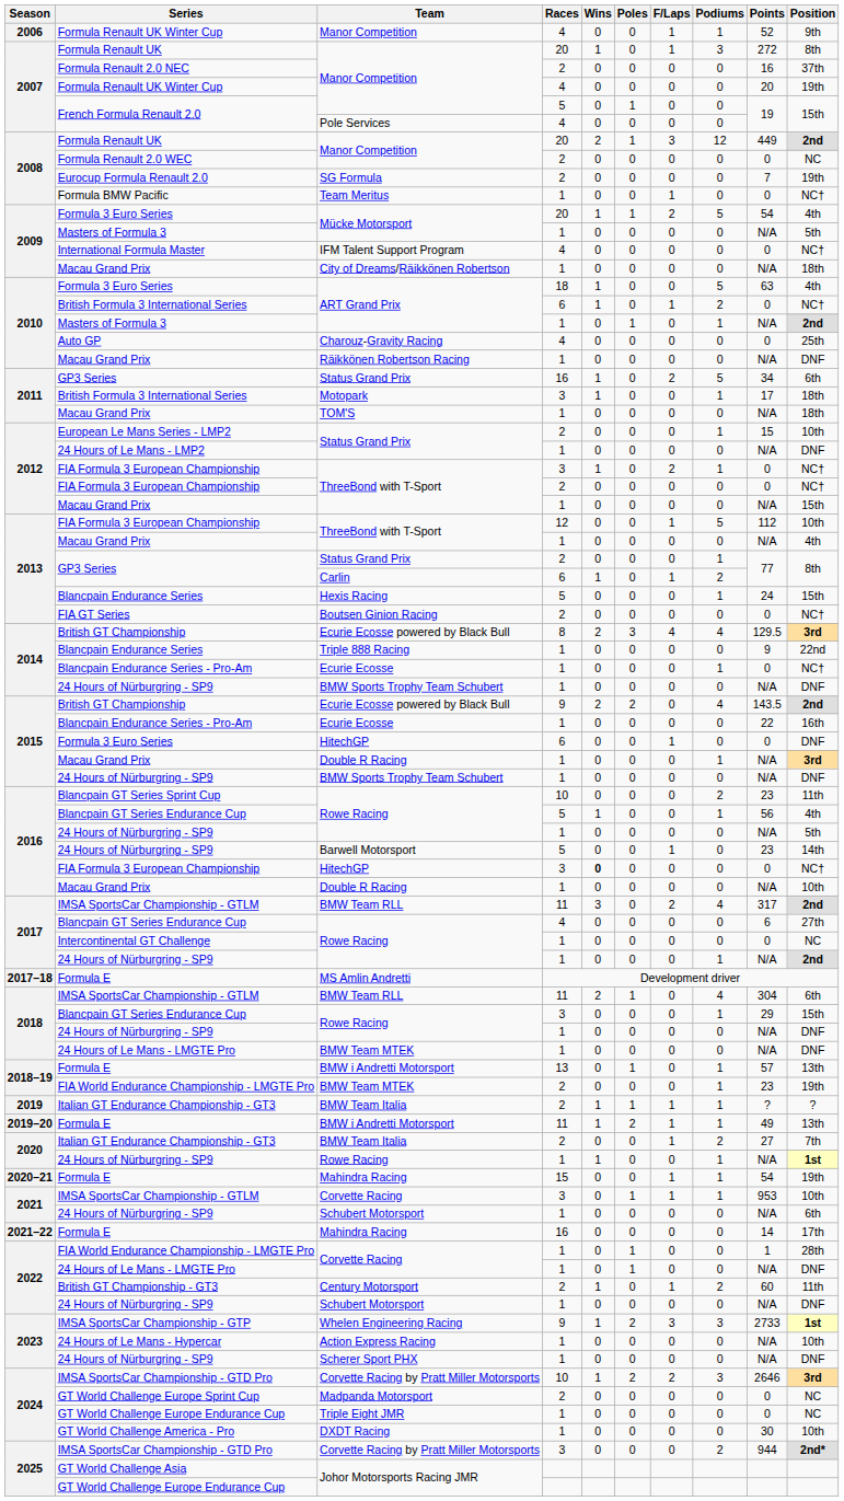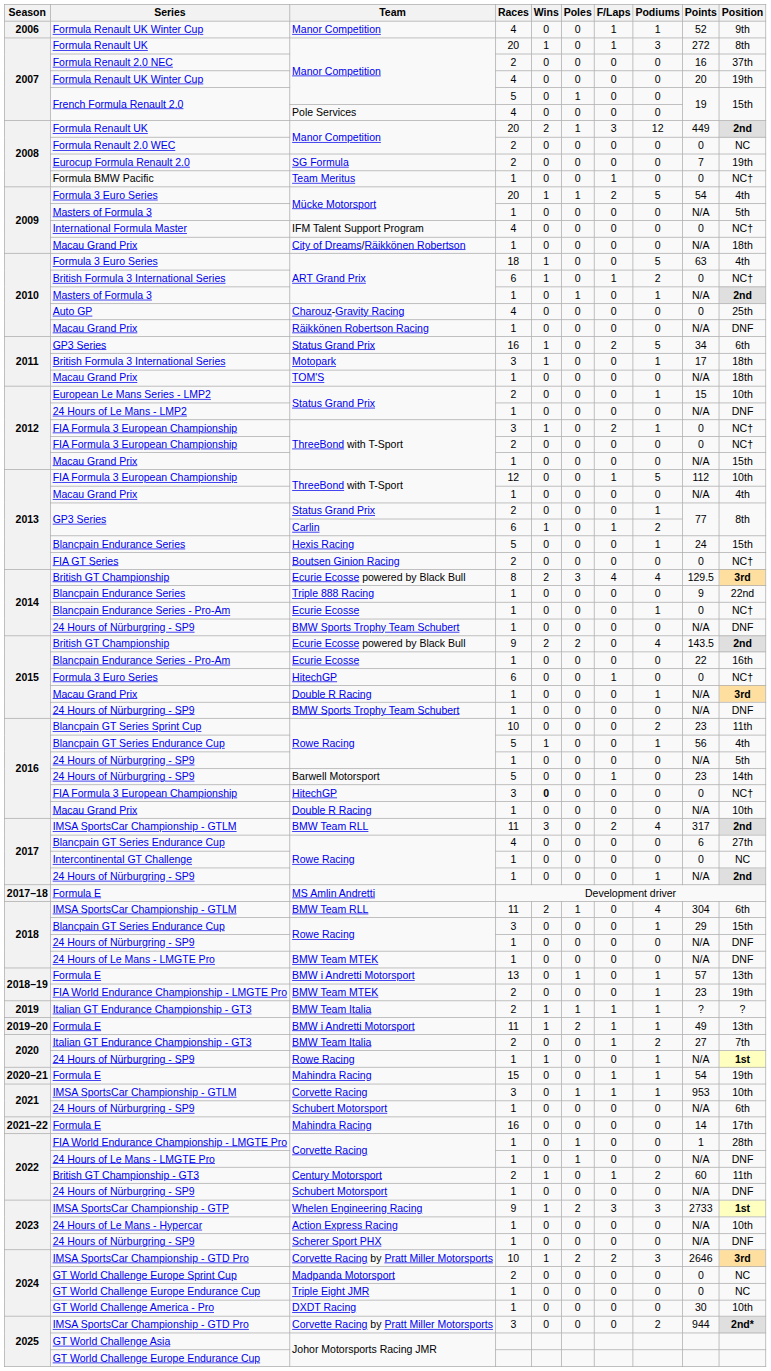 <table class="wikitable" style="font-size: 90%; text-align:center">
 <tr>
 <th>Season</th>
 <th>Series</th>
 <th>Team</th>
 <th>Races</th>
 <th>Wins</th>
 <th>Poles</th>
 <th>F/Laps</th>
 <th>Podiums</th>
 <th>Points</th>
 <th>Position</th>
 </tr>
 <tr>
 <th>2006</th>
 <td align=left><a href='#'>Formula Renault UK Winter Cup</a></td>
 <td align=left><a href='#'>Manor Competition</a></td>
 <td>4</td>
 <td>0</td>
 <td>0</td>
 <td>1</td>
 <td>1</td>
 <td>52</td>
 <td>9th</td>
 </tr>
 <tr>
 <th rowspan=5>2007</th>
 <td align=left><a href='#'>Formula Renault UK</a></td>
 <td align=left rowspan=4><a href='#'>Manor Competition</a></td>
 <td>20</td>
 <td>1</td>
 <td>0</td>
 <td>1</td>
 <td>3</td>
 <td>272</td>
 <td>8th</td>
 </tr>
 <tr>
 <td align=left><a href='#'>Formula Renault 2.0 NEC</a></td>
 <td>2</td>
 <td>0</td>
 <td>0</td>
 <td>0</td>
 <td>0</td>
 <td>16</td>
 <td>37th</td>
 </tr>
 <tr>
 <td align=left><a href='#'>Formula Renault UK Winter Cup</a></td>
 <td>4</td>
 <td>0</td>
 <td>0</td>
 <td>0</td>
 <td>0</td>
 <td>20</td>
 <td>19th</td>
 </tr>
 <tr>
 <td rowspan=2 align=left><a href='#'>French Formula Renault 2.0</a></td>
 <td>5</td>
 <td>0</td>
 <td>1</td>
 <td>0</td>
 <td>0</td>
 <td rowspan=2>19</td>
 <td rowspan=2>15th</td>
 </tr>
 <tr>
 <td align=left>Pole Services</td>
 <td>4</td>
 <td>0</td>
 <td>0</td>
 <td>0</td>
 <td>0</td>
 </tr>
 <tr>
 <th rowspan=4>2008</th>
 <td align=left><a href='#'>Formula Renault UK</a></td>
 <td align=left rowspan=2><a href='#'>Manor Competition</a></td>
 <td>20</td>
 <td>2</td>
 <td>1</td>
 <td>3</td>
 <td>12</td>
 <td>449</td>
 <td style="background:#DFDFDF;"><strong>2nd</strong></td>
 </tr>
 <tr>
 <td align=left><a href='#'>Formula Renault 2.0 WEC</a></td>
 <td>2</td>
 <td>0</td>
 <td>0</td>
 <td>0</td>
 <td>0</td>
 <td>0</td>
 <td>NC</td>
 </tr>
 <tr>
 <td align=left><a href='#'>Eurocup Formula Renault 2.0</a></td>
 <td align=left><a href='#'>SG Formula</a></td>
 <td>2</td>
 <td>0</td>
 <td>0</td>
 <td>0</td>
 <td>0</td>
 <td>7</td>
 <td>19th</td>
 </tr>
 <tr>
 <td align=left>Formula BMW Pacific</td>
 <td align=left><a href='#'>Team Meritus</a></td>
 <td>1</td>
 <td>0</td>
 <td>0</td>
 <td>1</td>
 <td>0</td>
 <td>0</td>
 <td>NC†</td>
 </tr>
 <tr>
 <th rowspan=4>2009</th>
 <td align=left><a href='#'>Formula 3 Euro Series</a></td>
 <td align=left rowspan=2><a href='#'>Mücke Motorsport</a></td>
 <td>20</td>
 <td>1</td>
 <td>1</td>
 <td>2</td>
 <td>5</td>
 <td>54</td>
 <td>4th</td>
 </tr>
 <tr>
 <td align=left><a href='#'>Masters of Formula 3</a></td>
 <td>1</td>
 <td>0</td>
 <td>0</td>
 <td>0</td>
 <td>0</td>
 <td>N/A</td>
 <td>5th</td>
 </tr>
 <tr>
 <td align=left><a href='#'>International Formula Master</a></td>
 <td align=left>IFM Talent Support Program</td>
 <td>4</td>
 <td>0</td>
 <td>0</td>
 <td>0</td>
 <td>0</td>
 <td>0</td>
 <td>NC†</td>
 </tr>
 <tr>
 <td align=left><a href='#'>Macau Grand Prix</a></td>
 <td align=left><a href='#'>City of Dreams</a>/<a href='#'>Räikkönen Robertson</a></td>
 <td>1</td>
 <td>0</td>
 <td>0</td>
 <td>0</td>
 <td>0</td>
 <td>N/A</td>
 <td>18th</td>
 </tr>
 <tr>
 <th rowspan=5>2010</th>
 <td align=left><a href='#'>Formula 3 Euro Series</a></td>
 <td align=left rowspan=3><a href='#'>ART Grand Prix</a></td>
 <td>18</td>
 <td>1</td>
 <td>0</td>
 <td>0</td>
 <td>5</td>
 <td>63</td>
 <td>4th</td>
 </tr>
 <tr>
 <td align=left><a href='#'>British Formula 3 International Series</a></td>
 <td>6</td>
 <td>1</td>
 <td>0</td>
 <td>1</td>
 <td>2</td>
 <td>0</td>
 <td>NC†</td>
 </tr>
 <tr>
 <td align=left><a href='#'>Masters of Formula 3</a></td>
 <td>1</td>
 <td>0</td>
 <td>1</td>
 <td>0</td>
 <td>1</td>
 <td>N/A</td>
 <td style="background:#DFDFDF;"><strong>2nd</strong></td>
 </tr>
 <tr>
 <td align=left><a href='#'>Auto GP</a></td>
 <td align=left><a href='#'>Charouz</a>-<a href='#'>Gravity Racing</a></td>
 <td>4</td>
 <td>0</td>
 <td>0</td>
 <td>0</td>
 <td>0</td>
 <td>0</td>
 <td>25th</td>
 </tr>
 <tr>
 <td align=left><a href='#'>Macau Grand Prix</a></td>
 <td align=left><a href='#'>Räikkönen Robertson Racing</a></td>
 <td>1</td>
 <td>0</td>
 <td>0</td>
 <td>0</td>
 <td>0</td>
 <td>N/A</td>
 <td>DNF</td>
 </tr>
 <tr>
 <th rowspan=3>2011</th>
 <td align=left><a href='#'>GP3 Series</a></td>
 <td align=left><a href='#'>Status Grand Prix</a></td>
 <td>16</td>
 <td>1</td>
 <td>0</td>
 <td>2</td>
 <td>5</td>
 <td>34</td>
 <td>6th</td>
 </tr>
 <tr>
 <td align=left><a href='#'>British Formula 3 International Series</a></td>
 <td align=left><a href='#'>Motopark</a></td>
 <td>3</td>
 <td>1</td>
 <td>0</td>
 <td>0</td>
 <td>1</td>
 <td>17</td>
 <td>18th</td>
 </tr>
 <tr>
 <td align=left><a href='#'>Macau Grand Prix</a></td>
 <td align=left><a href='#'>TOM'S</a></td>
 <td>1</td>
 <td>0</td>
 <td>0</td>
 <td>0</td>
 <td>0</td>
 <td>N/A</td>
 <td>18th</td>
 </tr>
 <tr>
 <th rowspan=5>2012</th>
 <td align=left><a href='#'>European Le Mans Series - LMP2</a></td>
 <td align=left rowspan=2><a href='#'>Status Grand Prix</a></td>
 <td>2</td>
 <td>0</td>
 <td>0</td>
 <td>0</td>
 <td>1</td>
 <td>15</td>
 <td>10th</td>
 </tr>
 <tr>
 <td align=left><a href='#'>24 Hours of Le Mans - LMP2</a></td>
 <td>1</td>
 <td>0</td>
 <td>0</td>
 <td>0</td>
 <td>0</td>
 <td>N/A</td>
 <td>DNF</td>
 </tr>
 <tr>
 <td align=left><a href='#'>FIA Formula 3 European Championship</a></td>
 <td align=left rowspan=3><a href='#'>ThreeBond</a> with T-Sport</td>
 <td>3</td>
 <td>1</td>
 <td>0</td>
 <td>2</td>
 <td>1</td>
 <td>0</td>
 <td>NC†</td>
 </tr>
 <tr>
 <td align=left><a href='#'>FIA Formula 3 European Championship</a></td>
 <td>2</td>
 <td>0</td>
 <td>0</td>
 <td>0</td>
 <td>0</td>
 <td>0</td>
 <td>NC†</td>
 </tr>
 <tr>
 <td align=left><a href='#'>Macau Grand Prix</a></td>
 <td>1</td>
 <td>0</td>
 <td>0</td>
 <td>0</td>
 <td>0</td>
 <td>N/A</td>
 <td>15th</td>
 </tr>
 <tr>
 <th rowspan=6>2013</th>
 <td align=left><a href='#'>FIA Formula 3 European Championship</a></td>
 <td align=left rowspan=2><a href='#'>ThreeBond</a> with T-Sport</td>
 <td>12</td>
 <td>0</td>
 <td>0</td>
 <td>1</td>
 <td>5</td>
 <td>112</td>
 <td>10th</td>
 </tr>
 <tr>
 <td align=left><a href='#'>Macau Grand Prix</a></td>
 <td>1</td>
 <td>0</td>
 <td>0</td>
 <td>0</td>
 <td>0</td>
 <td>N/A</td>
 <td>4th</td>
 </tr>
 <tr>
 <td align=left rowspan=2><a href='#'>GP3 Series</a></td>
 <td align=left><a href='#'>Status Grand Prix</a></td>
 <td>2</td>
 <td>0</td>
 <td>0</td>
 <td>0</td>
 <td>1</td>
 <td rowspan=2>77</td>
 <td rowspan=2>8th</td>
 </tr>
 <tr>
 <td align=left><a href='#'>Carlin</a></td>
 <td>6</td>
 <td>1</td>
 <td>0</td>
 <td>1</td>
 <td>2</td>
 </tr>
 <tr>
 <td align=left><a href='#'>Blancpain Endurance Series</a></td>
 <td align=left><a href='#'>Hexis Racing</a></td>
 <td>5</td>
 <td>0</td>
 <td>0</td>
 <td>0</td>
 <td>1</td>
 <td>24</td>
 <td>15th</td>
 </tr>
 <tr>
 <td align=left><a href='#'>FIA GT Series</a></td>
 <td align=left><a href='#'>Boutsen Ginion Racing</a></td>
 <td>2</td>
 <td>0</td>
 <td>0</td>
 <td>0</td>
 <td>0</td>
 <td>0</td>
 <td>NC†</td>
 </tr>
 <tr>
 <th rowspan="4">2014</th>
 <td align=left><a href='#'>British GT Championship</a></td>
 <td align=left><a href='#'>Ecurie Ecosse</a> powered by Black Bull</td>
 <td>8</td>
 <td>2</td>
 <td>3</td>
 <td>4</td>
 <td>4</td>
 <td>129.5</td>
 <td style="background:#FFDF9F;"><strong>3rd</strong></td>
 </tr>
 <tr>
 <td align=left><a href='#'>Blancpain Endurance Series</a></td>
 <td align=left><a href='#'>Triple 888 Racing</a></td>
 <td>1</td>
 <td>0</td>
 <td>0</td>
 <td>0</td>
 <td>0</td>
 <td>9</td>
 <td>22nd</td>
 </tr>
 <tr>
 <td align=left><a href='#'>Blancpain Endurance Series - Pro-Am</a></td>
 <td align=left><a href='#'>Ecurie Ecosse</a></td>
 <td>1</td>
 <td>0</td>
 <td>0</td>
 <td>0</td>
 <td>1</td>
 <td>0</td>
 <td>NC†</td>
 </tr>
 <tr>
 <td align=left><a href='#'>24 Hours of Nürburgring - SP9</a></td>
 <td align=left><a href='#'>BMW Sports Trophy Team Schubert</a></td>
 <td>1</td>
 <td>0</td>
 <td>0</td>
 <td>0</td>
 <td>0</td>
 <td>N/A</td>
 <td>DNF</td>
 </tr>
 <tr>
 <th rowspan="5">2015</th>
 <td align="left"><a href='#'>British GT Championship</a></td>
 <td align="left"><a href='#'>Ecurie Ecosse</a> powered by Black Bull</td>
 <td>9</td>
 <td>2</td>
 <td>2</td>
 <td>0</td>
 <td>4</td>
 <td>143.5</td>
 <td style="background:#DFDFDF;"><strong>2nd</strong></td>
 </tr>
 <tr>
 <td align=left><a href='#'>Blancpain Endurance Series - Pro-Am</a></td>
 <td align=left><a href='#'>Ecurie Ecosse</a></td>
 <td>1</td>
 <td>0</td>
 <td>0</td>
 <td>0</td>
 <td>0</td>
 <td>22</td>
 <td>16th</td>
 </tr>
 <tr>
 <td align=left><a href='#'>Formula 3 Euro Series</a></td>
 <td align=left><a href='#'>HitechGP</a></td>
 <td>6</td>
 <td>0</td>
 <td>0</td>
 <td>1</td>
 <td>0</td>
 <td>0</td>
-<td>DNF</td>
+<td>NC†</td>
 </tr>
 <tr>
 <td align=left><a href='#'>Macau Grand Prix</a></td>
 <td align=left><a href='#'>Double R Racing</a></td>
 <td>1</td>
 <td>0</td>
 <td>0</td>
 <td>0</td>
 <td>1</td>
 <td>N/A</td>
 <td style="background:#FFDF9F;"><strong>3rd</strong></td>
 </tr>
 <tr>
 <td align=left><a href='#'>24 Hours of Nürburgring - SP9</a></td>
 <td align=left><a href='#'>BMW Sports Trophy Team Schubert</a></td>
 <td>1</td>
 <td>0</td>
 <td>0</td>
 <td>0</td>
 <td>0</td>
 <td>N/A</td>
 <td>DNF</td>
 </tr>
 <tr>
 <th rowspan="6">2016</th>
 <td align="left"><a href='#'>Blancpain GT Series Sprint Cup</a></td>
 <td rowspan="3" align="left"><a href='#'>Rowe Racing</a></td>
 <td>10</td>
 <td>0</td>
 <td>0</td>
 <td>0</td>
 <td>2</td>
 <td>23</td>
 <td>11th</td>
 </tr>
 <tr>
 <td align=left><a href='#'>Blancpain GT Series Endurance Cup</a></td>
 <td>5</td>
 <td>1</td>
 <td>0</td>
 <td>0</td>
 <td>1</td>
 <td>56</td>
 <td>4th</td>
 </tr>
 <tr>
 <td align=left><a href='#'>24 Hours of Nürburgring - SP9</a></td>
 <td>1</td>
 <td>0</td>
 <td>0</td>
 <td>0</td>
 <td>0</td>
 <td>N/A</td>
 <td>5th</td>
 </tr>
 <tr>
 <td align=left><a href='#'>24 Hours of Nürburgring - SP9</a></td>
 <td align=left>Barwell Motorsport</td>
 <td>5</td>
 <td>0</td>
 <td>0</td>
 <td>1</td>
 <td>0</td>
 <td>23</td>
 <td>14th</td>
 </tr>
 <tr>
 <td align=left><a href='#'>FIA Formula 3 European Championship</a></td>
 <td align=left><a href='#'>HitechGP</a></td>
 <td>3</td>
 <td><strong>0</strong></td>
 <td>0</td>
 <td>0</td>
 <td>0</td>
 <td>0</td>
 <td>NC†</td>
 </tr>
 <tr>
 <td align=left><a href='#'>Macau Grand Prix</a></td>
 <td align=left><a href='#'>Double R Racing</a></td>
 <td>1</td>
 <td>0</td>
 <td>0</td>
 <td>0</td>
 <td>0</td>
 <td>N/A</td>
 <td>10th</td>
 </tr>
 <tr>
 <th rowspan="4">2017</th>
 <td align=left><a href='#'>IMSA SportsCar Championship - GTLM</a></td>
 <td align=left><a href='#'>BMW Team RLL</a></td>
 <td>11</td>
 <td>3</td>
 <td>0</td>
 <td>2</td>
 <td>4</td>
 <td>317</td>
 <td style="background:#DFDFDF;"><strong>2nd</strong></td>
 </tr>
 <tr>
 <td align=left><a href='#'>Blancpain GT Series Endurance Cup</a></td>
 <td rowspan="3" align="left"><a href='#'>Rowe Racing</a></td>
 <td>4</td>
 <td>0</td>
 <td>0</td>
 <td>0</td>
 <td>0</td>
 <td>6</td>
 <td>27th</td>
 </tr>
 <tr>
 <td align=left><a href='#'>Intercontinental GT Challenge</a></td>
 <td>1</td>
 <td>0</td>
 <td>0</td>
 <td>0</td>
 <td>0</td>
 <td>0</td>
 <td>NC</td>
 </tr>
 <tr>
 <td align=left><a href='#'>24 Hours of Nürburgring - SP9</a></td>
 <td>1</td>
 <td>0</td>
 <td>0</td>
 <td>0</td>
 <td>1</td>
 <td>N/A</td>
 <td style="background:#DFDFDF;"><strong>2nd</strong></td>
 </tr>
 <tr>
 <th>2017–18</th>
 <td align=left><a href='#'>Formula E</a></td>
 <td align=left><a href='#'>MS Amlin Andretti</a></td>
 <td colspan=7>Development driver</td>
 </tr>
 <tr>
 <th rowspan="4">2018</th>
 <td align=left><a href='#'>IMSA SportsCar Championship - GTLM</a></td>
 <td align=left><a href='#'>BMW Team RLL</a></td>
 <td>11</td>
 <td>2</td>
 <td>1</td>
 <td>0</td>
 <td>4</td>
 <td>304</td>
 <td>6th</td>
 </tr>
 <tr>
 <td align=left><a href='#'>Blancpain GT Series Endurance Cup</a></td>
 <td rowspan="2" align="left"><a href='#'>Rowe Racing</a></td>
 <td>3</td>
 <td>0</td>
 <td>0</td>
 <td>0</td>
 <td>1</td>
 <td>29</td>
 <td>15th</td>
 </tr>
 <tr>
 <td align=left><a href='#'>24 Hours of Nürburgring - SP9</a></td>
 <td>1</td>
 <td>0</td>
 <td>0</td>
 <td>0</td>
 <td>0</td>
 <td>N/A</td>
 <td>DNF</td>
 </tr>
 <tr>
 <td align=left><a href='#'>24 Hours of Le Mans - LMGTE Pro</a></td>
 <td align=left><a href='#'>BMW Team MTEK</a></td>
 <td>1</td>
 <td>0</td>
 <td>0</td>
 <td>0</td>
 <td>0</td>
 <td>N/A</td>
 <td>DNF</td>
 </tr>
 <tr>
 <th rowspan=2 nowrap>2018–19</th>
 <td align=left><a href='#'>Formula E</a></td>
 <td align=left><a href='#'>BMW i Andretti Motorsport</a></td>
 <td>13</td>
 <td>0</td>
 <td>1</td>
 <td>0</td>
 <td>1</td>
 <td>57</td>
 <td>13th</td>
 </tr>
 <tr>
 <td align=left nowrap><a href='#'>FIA World Endurance Championship - LMGTE Pro</a></td>
 <td align=left><a href='#'>BMW Team MTEK</a></td>
 <td>2</td>
 <td>0</td>
 <td>0</td>
 <td>0</td>
 <td>1</td>
 <td>23</td>
 <td>19th</td>
 </tr>
 <tr>
 <th>2019</th>
 <td align=left><a href='#'>Italian GT Endurance Championship - GT3</a></td>
 <td align=left><a href='#'>BMW Team Italia</a></td>
 <td>2</td>
 <td>1</td>
 <td>1</td>
 <td>1</td>
 <td>1</td>
 <td>?</td>
 <td>?</td>
 </tr>
 <tr>
 <th>2019–20</th>
 <td align=left><a href='#'>Formula E</a></td>
 <td align=left><a href='#'>BMW i Andretti Motorsport</a></td>
 <td>11</td>
 <td>1</td>
 <td>2</td>
 <td>1</td>
 <td>1</td>
 <td>49</td>
 <td>13th</td>
 </tr>
 <tr>
 <th rowspan="2">2020</th>
 <td align=left><a href='#'>Italian GT Endurance Championship - GT3</a></td>
 <td align=left><a href='#'>BMW Team Italia</a></td>
 <td>2</td>
 <td>0</td>
 <td>0</td>
 <td>1</td>
 <td>2</td>
 <td>27</td>
 <td>7th</td>
 </tr>
 <tr>
 <td align=left><a href='#'>24 Hours of Nürburgring - SP9</a></td>
 <td align=left><a href='#'>Rowe Racing</a></td>
 <td>1</td>
 <td>1</td>
 <td>0</td>
 <td>0</td>
 <td>1</td>
 <td>N/A</td>
 <td style="background:#FFFFBF;"><strong>1st</strong></td>
 </tr>
 <tr>
 <th>2020–21</th>
 <td align=left><a href='#'>Formula E</a></td>
 <td align=left><a href='#'>Mahindra Racing</a></td>
 <td>15</td>
 <td>0</td>
 <td>0</td>
 <td>1</td>
 <td>1</td>
 <td>54</td>
 <td>19th</td>
 </tr>
 <tr>
 <th rowspan="2">2021</th>
 <td align=left><a href='#'>IMSA SportsCar Championship - GTLM</a></td>
 <td align=left><a href='#'>Corvette Racing</a></td>
 <td>3</td>
 <td>0</td>
 <td>1</td>
 <td>1</td>
 <td>1</td>
 <td>953</td>
 <td>10th</td>
 </tr>
 <tr>
 <td align=left><a href='#'>24 Hours of Nürburgring - SP9</a></td>
 <td align=left><a href='#'>Schubert Motorsport</a></td>
 <td>1</td>
 <td>0</td>
 <td>0</td>
 <td>0</td>
 <td>0</td>
 <td>N/A</td>
 <td>6th</td>
 </tr>
 <tr>
 <th>2021–22</th>
 <td align=left><a href='#'>Formula E</a></td>
 <td align=left><a href='#'>Mahindra Racing</a></td>
 <td>16</td>
 <td>0</td>
 <td>0</td>
 <td>0</td>
 <td>0</td>
 <td>14</td>
 <td>17th</td>
 </tr>
 <tr>
 <th rowspan="4">2022</th>
 <td align=left><a href='#'>FIA World Endurance Championship - LMGTE Pro</a></td>
 <td rowspan="2" align="left"><a href='#'>Corvette Racing</a></td>
 <td>1</td>
 <td>0</td>
 <td>1</td>
 <td>0</td>
 <td>0</td>
 <td>1</td>
 <td>28th</td>
 </tr>
 <tr>
 <td align=left><a href='#'>24 Hours of Le Mans - LMGTE Pro</a></td>
 <td>1</td>
 <td>0</td>
 <td>1</td>
 <td>0</td>
 <td>0</td>
 <td>N/A</td>
 <td>DNF</td>
 </tr>
 <tr>
 <td align=left><a href='#'>British GT Championship - GT3</a></td>
 <td align=left><a href='#'>Century Motorsport</a></td>
 <td>2</td>
 <td>1</td>
 <td>0</td>
 <td>1</td>
 <td>2</td>
 <td>60</td>
 <td>11th</td>
 </tr>
 <tr>
 <td align=left><a href='#'>24 Hours of Nürburgring - SP9</a></td>
 <td align=left><a href='#'>Schubert Motorsport</a></td>
 <td>1</td>
 <td>0</td>
 <td>0</td>
 <td>0</td>
 <td>0</td>
 <td>N/A</td>
 <td>DNF</td>
 </tr>
 <tr>
 <th rowspan="3">2023</th>
 <td align=left><a href='#'>IMSA SportsCar Championship - GTP</a></td>
 <td align=left><a href='#'>Whelen Engineering Racing</a></td>
 <td>9</td>
 <td>1</td>
 <td>2</td>
 <td>3</td>
 <td>3</td>
 <td>2733</td>
 <td style="background:#FFFFBF;"><strong>1st</strong></td>
 </tr>
 <tr>
 <td align=left><a href='#'>24 Hours of Le Mans - Hypercar</a></td>
 <td align=left><a href='#'>Action Express Racing</a></td>
 <td>1</td>
 <td>0</td>
 <td>0</td>
 <td>0</td>
 <td>0</td>
 <td>N/A</td>
 <td>10th</td>
 </tr>
 <tr>
 <td align=left><a href='#'>24 Hours of Nürburgring - SP9</a></td>
 <td align=left><a href='#'>Scherer Sport PHX</a></td>
 <td>1</td>
 <td>0</td>
 <td>0</td>
 <td>0</td>
 <td>0</td>
 <td>N/A</td>
 <td>DNF</td>
 </tr>
 <tr>
 <th rowspan="4">2024</th>
 <td align=left><a href='#'>IMSA SportsCar Championship - GTD Pro</a></td>
 <td align=left nowrap><a href='#'>Corvette Racing</a> by <a href='#'>Pratt Miller Motorsports</a></td>
 <td>10</td>
 <td>1</td>
 <td>2</td>
 <td>2</td>
 <td>3</td>
 <td>2646</td>
 <td style="background:#FFDF9F;"><strong>3rd</strong></td>
 </tr>
 <tr>
 <td align=left><a href='#'>GT World Challenge Europe Sprint Cup</a></td>
 <td align=left><a href='#'>Madpanda Motorsport</a></td>
 <td>2</td>
 <td>0</td>
 <td>0</td>
 <td>0</td>
 <td>0</td>
 <td>0</td>
 <td>NC</td>
 </tr>
 <tr>
 <td align=left><a href='#'>GT World Challenge Europe Endurance Cup</a></td>
 <td align=left><a href='#'>Triple Eight JMR</a></td>
 <td>1</td>
 <td>0</td>
 <td>0</td>
 <td>0</td>
 <td>0</td>
 <td>0</td>
 <td>NC</td>
 </tr>
 <tr>
 <td align=left><a href='#'>GT World Challenge America - Pro</a></td>
 <td align=left><a href='#'>DXDT Racing</a></td>
 <td>1</td>
 <td>0</td>
 <td>0</td>
 <td>0</td>
 <td>0</td>
 <td>30</td>
 <td>10th</td>
 </tr>
 <tr>
 <th rowspan="3">2025</th>
 <td align=left><a href='#'>IMSA SportsCar Championship - GTD Pro</a></td>
 <td align=left><a href='#'>Corvette Racing</a> by <a href='#'>Pratt Miller Motorsports</a></td>
 <td>3</td>
 <td>0</td>
 <td>0</td>
 <td>0</td>
 <td>2</td>
 <td>944</td>
 <td style="background:#DFDFDF;"><strong>2nd*</strong></td>
 </tr>
 <tr>
 <td align=left><a href='#'>GT World Challenge Asia</a></td>
 <td rowspan="2" align="left">Johor Motorsports Racing JMR</td>
 <td></td>
 <td></td>
 <td></td>
 <td></td>
 <td></td>
 <td></td>
 <td></td>
 </tr>
 <tr>
 <td align=left><a href='#'>GT World Challenge Europe Endurance Cup</a></td>
 <td></td>
 <td></td>
 <td></td>
 <td></td>
 <td></td>
 <td></td>
 <td></td>
 </tr>
 </table>
